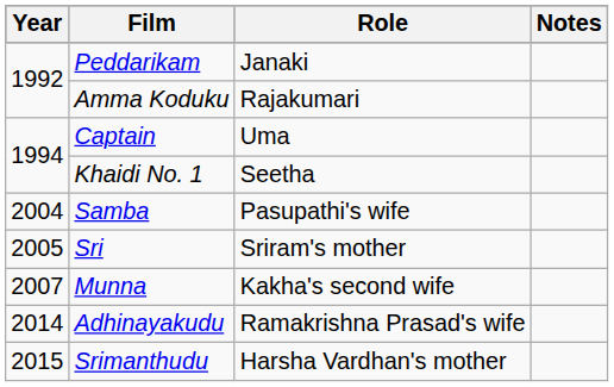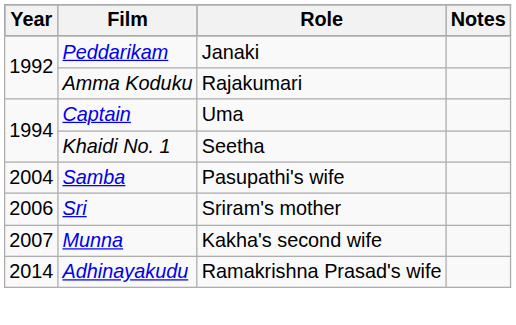 <table class="wikitable sortable">
 <tr style="background:#000;">
 <th>Year</th>
 <th>Film</th>
 <th>Role</th>
 <th>Notes</th>
 </tr>
 <tr>
 <td rowspan="2">1992</td>
 <td><em><a href='#'>Peddarikam</a></em></td>
 <td>Janaki</td>
 <td></td>
 </tr>
 <tr>
 <td><em>Amma Koduku</em></td>
 <td>Rajakumari</td>
 <td></td>
 </tr>
 <tr>
 <td rowspan="2">1994</td>
 <td><em><a href='#'>Captain</a></em></td>
 <td>Uma</td>
 <td></td>
 </tr>
 <tr>
 <td><em>Khaidi No. 1</em></td>
 <td>Seetha</td>
 <td></td>
 </tr>
 <tr>
 <td>2004</td>
 <td><em><a href='#'>Samba</a></em></td>
 <td>Pasupathi's wife</td>
 <td></td>
 </tr>
 <tr>
-<td>2005</td>
+<td>2006</td>
 <td><em><a href='#'>Sri</a></em></td>
 <td>Sriram's mother</td>
 <td></td>
 </tr>
 <tr>
 <td>2007</td>
 <td><em><a href='#'>Munna</a></em></td>
 <td>Kakha's second wife</td>
 <td></td>
 </tr>
 <tr>
 <td>2014</td>
 <td><em><a href='#'>Adhinayakudu</a></em></td>
 <td>Ramakrishna Prasad's wife</td>
 <td></td>
 </tr>
-<tr>
-<td>2015</td>
-<td><em><a href='#'>Srimanthudu</a></em></td>
-<td>Harsha Vardhan's mother</td>
-<td></td>
-</tr>
 </table>
